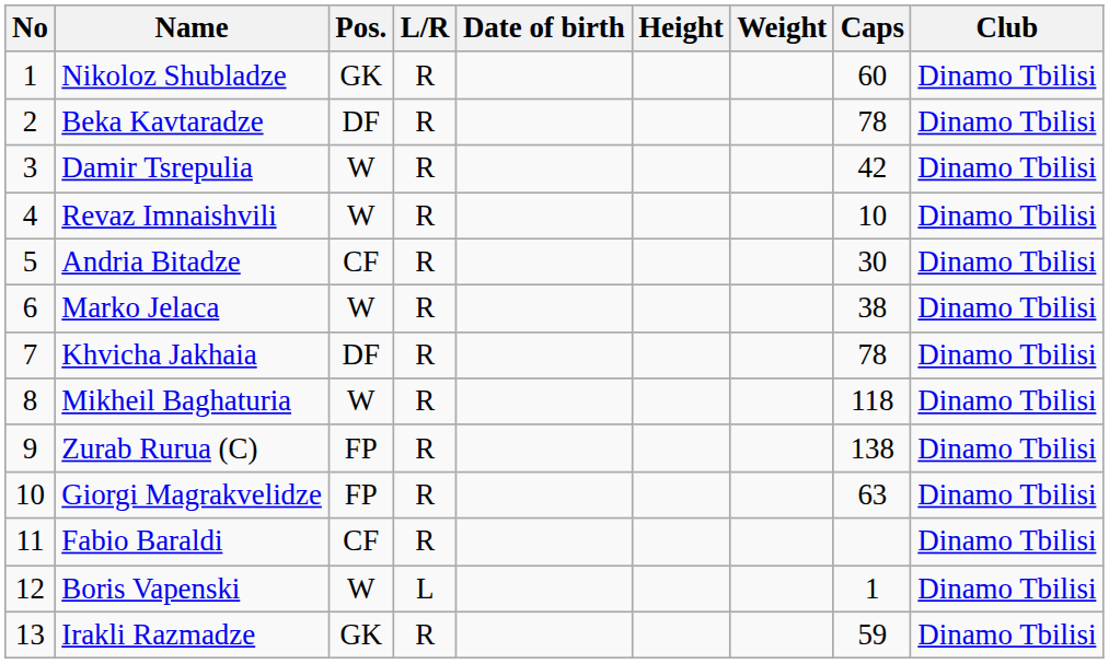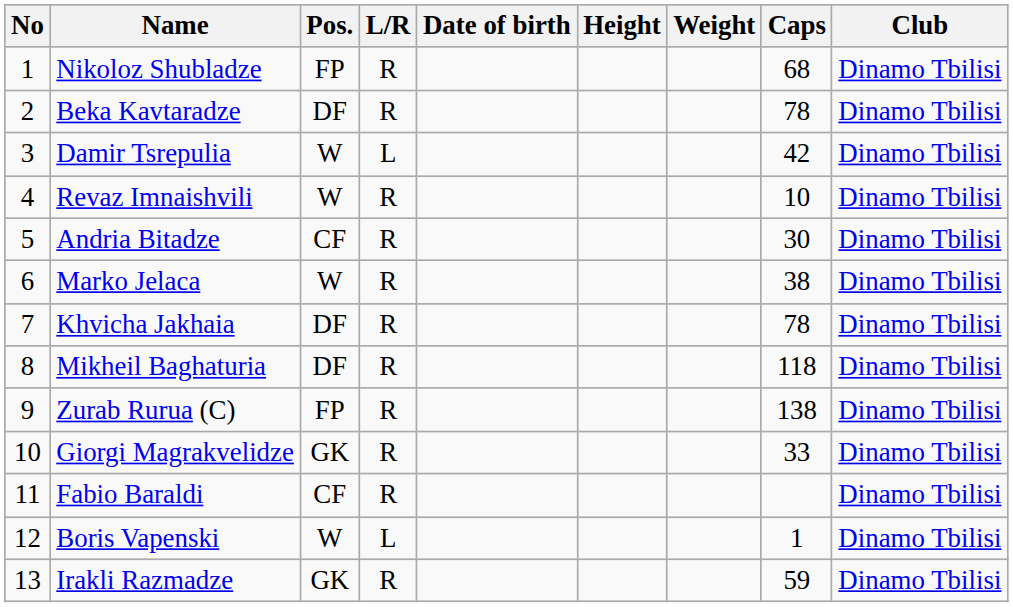 <table class="wikitable sortable" style="text-align:center;">
 <tr>
 <th>No</th>
 <th>Name</th>
 <th>Pos.</th>
 <th>L/R</th>
 <th>Date of birth</th>
 <th>Height</th>
 <th>Weight</th>
 <th>Caps</th>
 <th>Club</th>
 </tr>
 <tr>
 <td>1</td>
 <td align=left><a href='#'>Nikoloz Shubladze</a></td>
-<td>GK</td>
+<td>FP</td>
 <td>R</td>
 <td align=left></td>
 <td></td>
 <td></td>
-<td>60</td>
+<td>68</td>
 <td align=left> <a href='#'>Dinamo Tbilisi</a></td>
 </tr>
 <tr>
 <td>2</td>
 <td align=left><a href='#'>Beka Kavtaradze</a></td>
 <td>DF</td>
 <td>R</td>
 <td align=left></td>
 <td></td>
 <td></td>
 <td>78</td>
 <td align=left> <a href='#'>Dinamo Tbilisi</a></td>
 </tr>
 <tr>
 <td>3</td>
 <td align=left><a href='#'>Damir Tsrepulia</a></td>
 <td>W</td>
-<td>R</td>
+<td>L</td>
 <td align=left></td>
 <td></td>
 <td></td>
 <td>42</td>
 <td align=left> <a href='#'>Dinamo Tbilisi</a></td>
 </tr>
 <tr>
 <td>4</td>
 <td align=left><a href='#'>Revaz Imnaishvili</a></td>
 <td>W</td>
 <td>R</td>
 <td align=left></td>
 <td></td>
 <td></td>
 <td>10</td>
 <td align=left> <a href='#'>Dinamo Tbilisi</a></td>
 </tr>
 <tr>
 <td>5</td>
 <td align=left><a href='#'>Andria Bitadze</a></td>
 <td>CF</td>
 <td>R</td>
 <td align=left></td>
 <td></td>
 <td></td>
 <td>30</td>
 <td align=left> <a href='#'>Dinamo Tbilisi</a></td>
 </tr>
 <tr>
 <td>6</td>
 <td align=left><a href='#'>Marko Jelaca</a></td>
 <td>W</td>
 <td>R</td>
 <td align=left></td>
 <td></td>
 <td></td>
 <td>38</td>
 <td align=left> <a href='#'>Dinamo Tbilisi</a></td>
 </tr>
 <tr>
 <td>7</td>
 <td align=left><a href='#'>Khvicha Jakhaia</a></td>
 <td>DF</td>
 <td>R</td>
 <td align=left></td>
 <td></td>
 <td></td>
 <td>78</td>
 <td align=left> <a href='#'>Dinamo Tbilisi</a></td>
 </tr>
 <tr>
 <td>8</td>
 <td align=left><a href='#'>Mikheil Baghaturia</a></td>
-<td>W</td>
+<td>DF</td>
 <td>R</td>
 <td align=left></td>
 <td></td>
 <td></td>
 <td>118</td>
 <td align=left> <a href='#'>Dinamo Tbilisi</a></td>
 </tr>
 <tr>
 <td>9</td>
 <td align=left><a href='#'>Zurab Rurua</a> (C)</td>
 <td>FP</td>
 <td>R</td>
 <td align=left></td>
 <td></td>
 <td></td>
 <td>138</td>
 <td align=left> <a href='#'>Dinamo Tbilisi</a></td>
 </tr>
 <tr>
 <td>10</td>
 <td align=left><a href='#'>Giorgi Magrakvelidze</a></td>
-<td>FP</td>
+<td>GK</td>
 <td>R</td>
 <td align=left></td>
 <td></td>
 <td></td>
-<td>63</td>
+<td>33</td>
 <td align=left> <a href='#'>Dinamo Tbilisi</a></td>
 </tr>
 <tr>
 <td>11</td>
 <td align=left><a href='#'>Fabio Baraldi</a></td>
 <td>CF</td>
 <td>R</td>
 <td align=left></td>
 <td></td>
 <td></td>
 <td></td>
 <td align=left> <a href='#'>Dinamo Tbilisi</a></td>
 </tr>
 <tr>
 <td>12</td>
 <td align=left><a href='#'>Boris Vapenski</a></td>
 <td>W</td>
 <td>L</td>
 <td align=left></td>
 <td></td>
 <td></td>
 <td>1</td>
 <td align=left> <a href='#'>Dinamo Tbilisi</a></td>
 </tr>
 <tr>
 <td>13</td>
 <td align=left><a href='#'>Irakli Razmadze</a></td>
 <td>GK</td>
 <td>R</td>
 <td align=left></td>
 <td></td>
 <td></td>
 <td>59</td>
 <td align=left> <a href='#'>Dinamo Tbilisi</a></td>
 </tr>
 </table>
